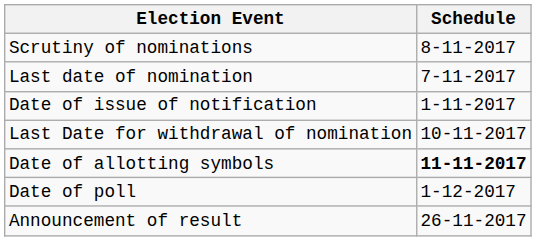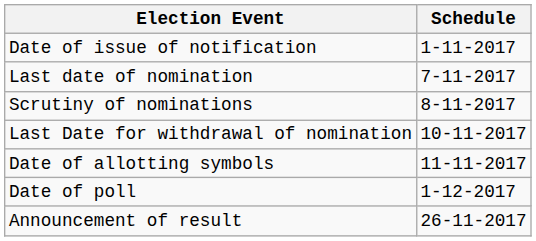 <table class="wikitable">
 <tr>
 <th><strong>Election Event</strong></th>
 <th><strong>Schedule</strong></th>
 </tr>
 <tr>
-<td>Scrutiny of nominations</td>
-<td>8-11-2017</td>
+<td>Date of issue of notification</td>
+<td>1-11-2017</td>
 </tr>
 <tr>
 <td>Last date of nomination</td>
 <td>7-11-2017</td>
 </tr>
 <tr>
-<td>Date of issue of notification</td>
-<td>1-11-2017</td>
+<td>Scrutiny of nominations</td>
+<td>8-11-2017</td>
 </tr>
 <tr>
 <td>Last Date for withdrawal of nomination</td>
 <td>10-11-2017</td>
 </tr>
 <tr>
 <td>Date of allotting symbols</td>
-<td><strong>11-11-2017</strong></td>
+<td>11-11-2017</td>
 </tr>
 <tr>
 <td>Date of poll</td>
 <td>1-12-2017</td>
 </tr>
 <tr>
 <td>Announcement of result</td>
 <td>26-11-2017</td>
 </tr>
 </table>
